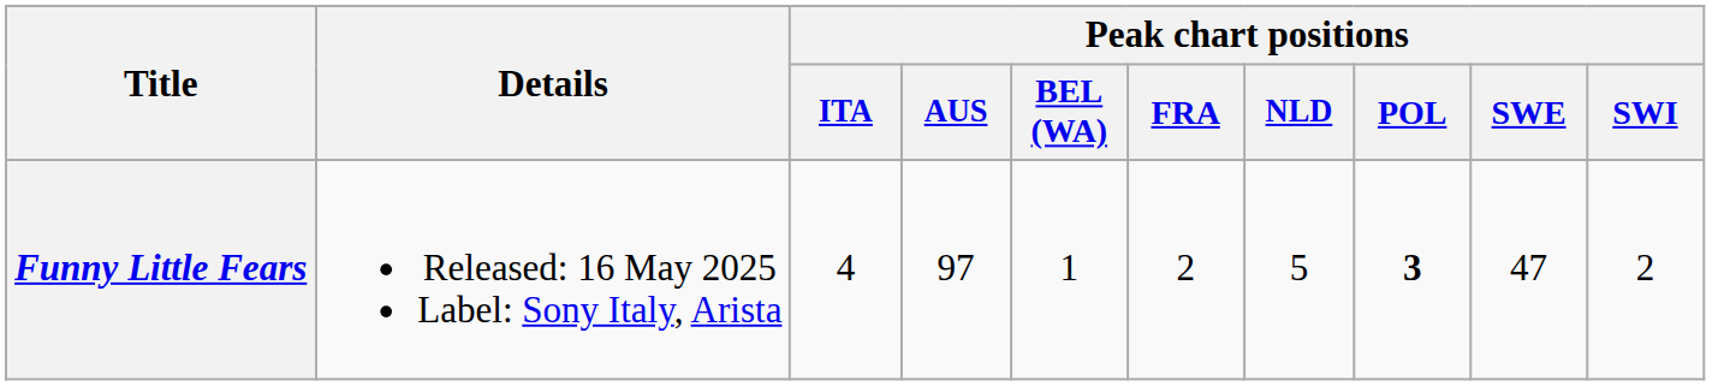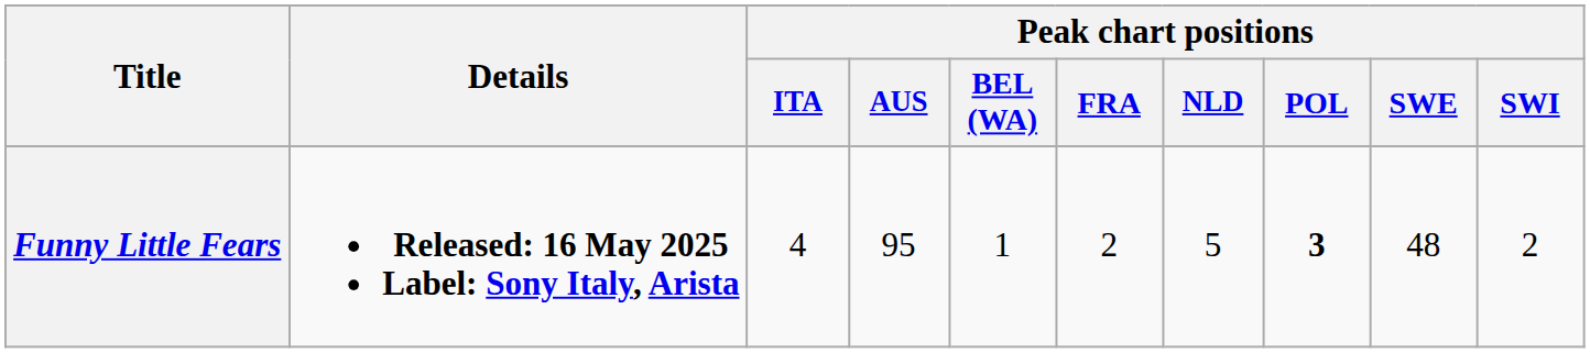 <table class="wikitable plainrowheaders" style="text-align:center;">
 <tr>
 <th scope="col" rowspan="2">Title</th>
 <th scope="col" rowspan="2">Details</th>
 <th scope="col" colspan="8">Peak chart positions</th>
 </tr>
 <tr>
 <th scope="col" style="width:3em;font-size:85%;"><a href='#'>ITA</a><br></th>
 <th scope="col" style="width:3em;font-size:85%;"><a href='#'>AUS</a><br></th>
 <th scope="col" style="width:3em;font-size:90%"><a href='#'>BEL<br>(WA)</a><br></th>
 <th scope="col" style="width:3em;font-size:90%"><a href='#'>FRA</a><br></th>
 <th scope="col" style="width:3em;font-size:85%;"><a href='#'>NLD</a><br></th>
 <th scope="col" style="width:3em;font-size:90%"><a href='#'>POL</a><br></th>
 <th scope="col" style="width:3em;font-size:90%"><a href='#'>SWE</a><br></th>
 <th scope="col" style="width:3em;font-size:90%;"><a href='#'>SWI</a><br></th>
 </tr>
 <tr>
 <th scope="row"><em><a href='#'>Funny Little Fears</a></em></th>
-<td><br><ul><li>Released: 16 May 2025</li><li>Label: <a href='#'>Sony Italy</a>, <a href='#'>Arista</a></li></ul></td>
+<td><strong><br><ul><li>Released: 16 May 2025</li><li>Label: <a href='#'>Sony Italy</a>, <a href='#'>Arista</a></li></ul></strong></td>
 <td>4</td>
-<td>97</td>
+<td>95</td>
 <td>1</td>
 <td>2</td>
 <td>5</td>
 <td><strong>3</strong></td>
-<td>47</td>
+<td>48</td>
 <td>2</td>
 </tr>
 </table>
